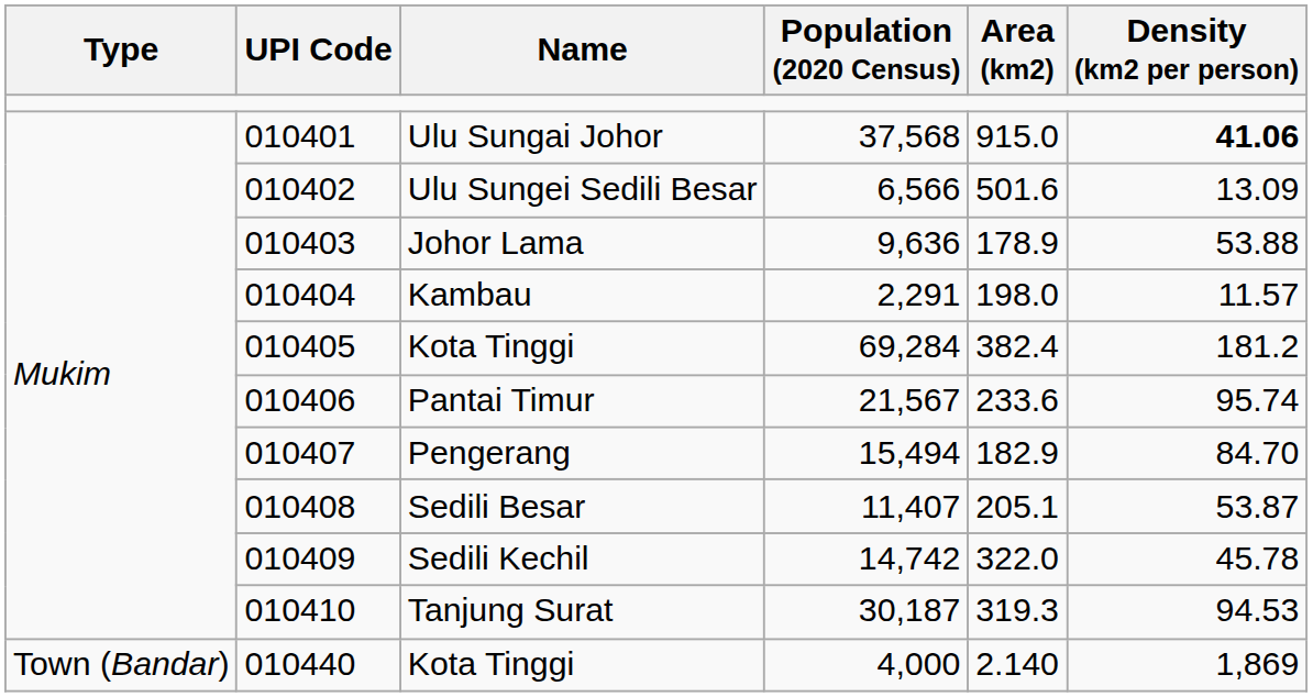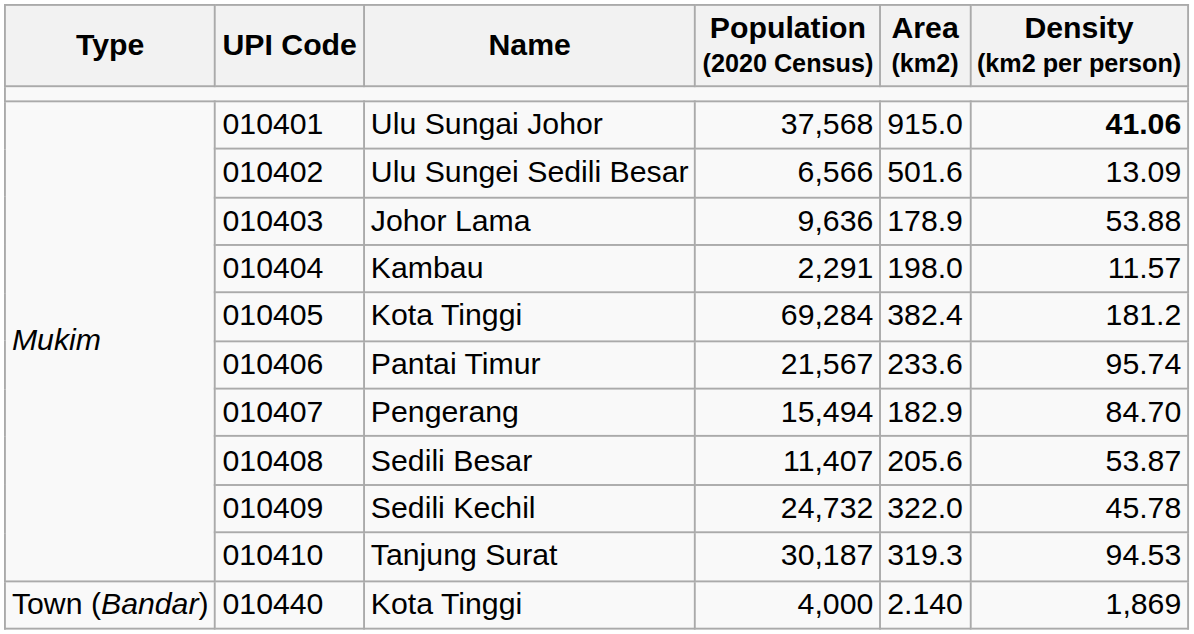 <table class="wikitable sortable">
 <tr>
 <th>Type</th>
 <th>UPI Code</th>
 <th>Name</th>
 <th>Population<br><small>(2020 Census)</small></th>
 <th>Area<br><small>(km2)</small></th>
 <th>Density<br><small>(km2 per person)</small></th>
 </tr>
 <tr>
 <td colspan="6" align="center"></td>
 </tr>
 <tr>
 <td rowspan="10"><em>Mukim</em></td>
 <td>010401</td>
 <td>Ulu Sungai Johor</td>
 <td align="right">37,568</td>
 <td align="right">915.0</td>
 <td align="right"><strong>41.06</strong></td>
 </tr>
 <tr>
 <td>010402</td>
 <td>Ulu Sungei Sedili Besar</td>
 <td align="right">6,566</td>
 <td align="right">501.6</td>
 <td align="right">13.09</td>
 </tr>
 <tr>
 <td>010403</td>
 <td>Johor Lama</td>
 <td align="right">9,636</td>
 <td align="right">178.9</td>
 <td align="right">53.88</td>
 </tr>
 <tr>
 <td>010404</td>
 <td>Kambau</td>
 <td align="right">2,291</td>
 <td align="right">198.0</td>
 <td align="right">11.57</td>
 </tr>
 <tr>
 <td>010405</td>
 <td>Kota Tinggi</td>
 <td align="right">69,284</td>
 <td align="right">382.4</td>
 <td align="right">181.2</td>
 </tr>
 <tr>
 <td>010406</td>
 <td>Pantai Timur</td>
 <td align="right">21,567</td>
 <td align="right">233.6</td>
 <td align="right">95.74</td>
 </tr>
 <tr>
 <td>010407</td>
 <td>Pengerang</td>
 <td align="right">15,494</td>
 <td align="right">182.9</td>
 <td align="right">84.70</td>
 </tr>
 <tr>
 <td>010408</td>
 <td>Sedili Besar</td>
 <td align="right">11,407</td>
-<td align="right">205.1</td>
+<td align="right">205.6</td>
 <td align="right">53.87</td>
 </tr>
 <tr>
 <td>010409</td>
 <td>Sedili Kechil</td>
-<td align="right">14,742</td>
+<td align="right">24,732</td>
 <td align="right">322.0</td>
 <td align="right">45.78</td>
 </tr>
 <tr>
 <td>010410</td>
 <td>Tanjung Surat</td>
 <td align="right">30,187</td>
 <td align="right">319.3</td>
 <td align="right">94.53</td>
 </tr>
 <tr>
 <td>Town (<em>Bandar</em>)</td>
 <td>010440</td>
 <td>Kota Tinggi</td>
 <td align="right">4,000</td>
 <td align="right">2.140</td>
 <td align="right">1,869</td>
 </tr>
 </table>
